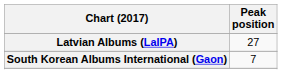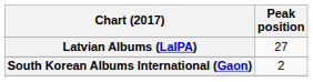 <table class="wikitable sortable plainrowheaders" style="text-align:center">
 <tr>
 <th scope="col">Chart (2017)</th>
 <th scope="col">Peak<br> position</th>
 </tr>
 <tr>
 </tr>
 <tr>
 </tr>
 <tr>
 </tr>
 <tr>
 </tr>
 <tr>
 </tr>
 <tr>
 </tr>
 <tr>
 </tr>
 <tr>
 </tr>
 <tr>
 </tr>
 <tr>
 </tr>
 <tr>
 <th scope="row">Latvian Albums (<a href='#'>LaIPA</a>)</th>
 <td>27</td>
 </tr>
 <tr>
 </tr>
 <tr>
 </tr>
 <tr>
 </tr>
 <tr>
 <th scope="row">South Korean Albums International (<a href='#'>Gaon</a>)</th>
-<td>7</td>
+<td>2</td>
 </tr>
 <tr>
 </tr>
 <tr>
 </tr>
 <tr>
 </tr>
 <tr>
 </tr>
 <tr>
 </tr>
 <tr>
 </tr>
 </table>
